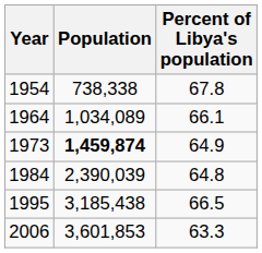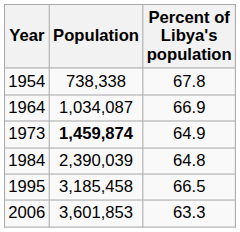 <table class="wikitable">
 <tr>
 <th>Year</th>
 <th>Population</th>
 <th>Percent of<br>Libya's<br>population</th>
 </tr>
 <tr>
 <td>1954</td>
 <td align="center">738,338</td>
 <td align="center">67.8</td>
 </tr>
 <tr>
 <td>1964</td>
-<td align="center">1,034,089</td>
-<td align="center">66.1</td>
+<td align="center">1,034,087</td>
+<td align="center">66.9</td>
 </tr>
 <tr>
 <td>1973</td>
 <td align="center"><strong>1,459,874</strong></td>
 <td align="center">64.9</td>
 </tr>
 <tr>
 <td>1984</td>
 <td align="center">2,390,039</td>
 <td align="center">64.8</td>
 </tr>
 <tr>
 <td>1995</td>
-<td align="center">3,185,438</td>
+<td align="center">3,185,458</td>
 <td align="center">66.5</td>
 </tr>
 <tr>
 <td>2006</td>
 <td align="center">3,601,853</td>
 <td align="center">63.3</td>
 </tr>
 </table>
